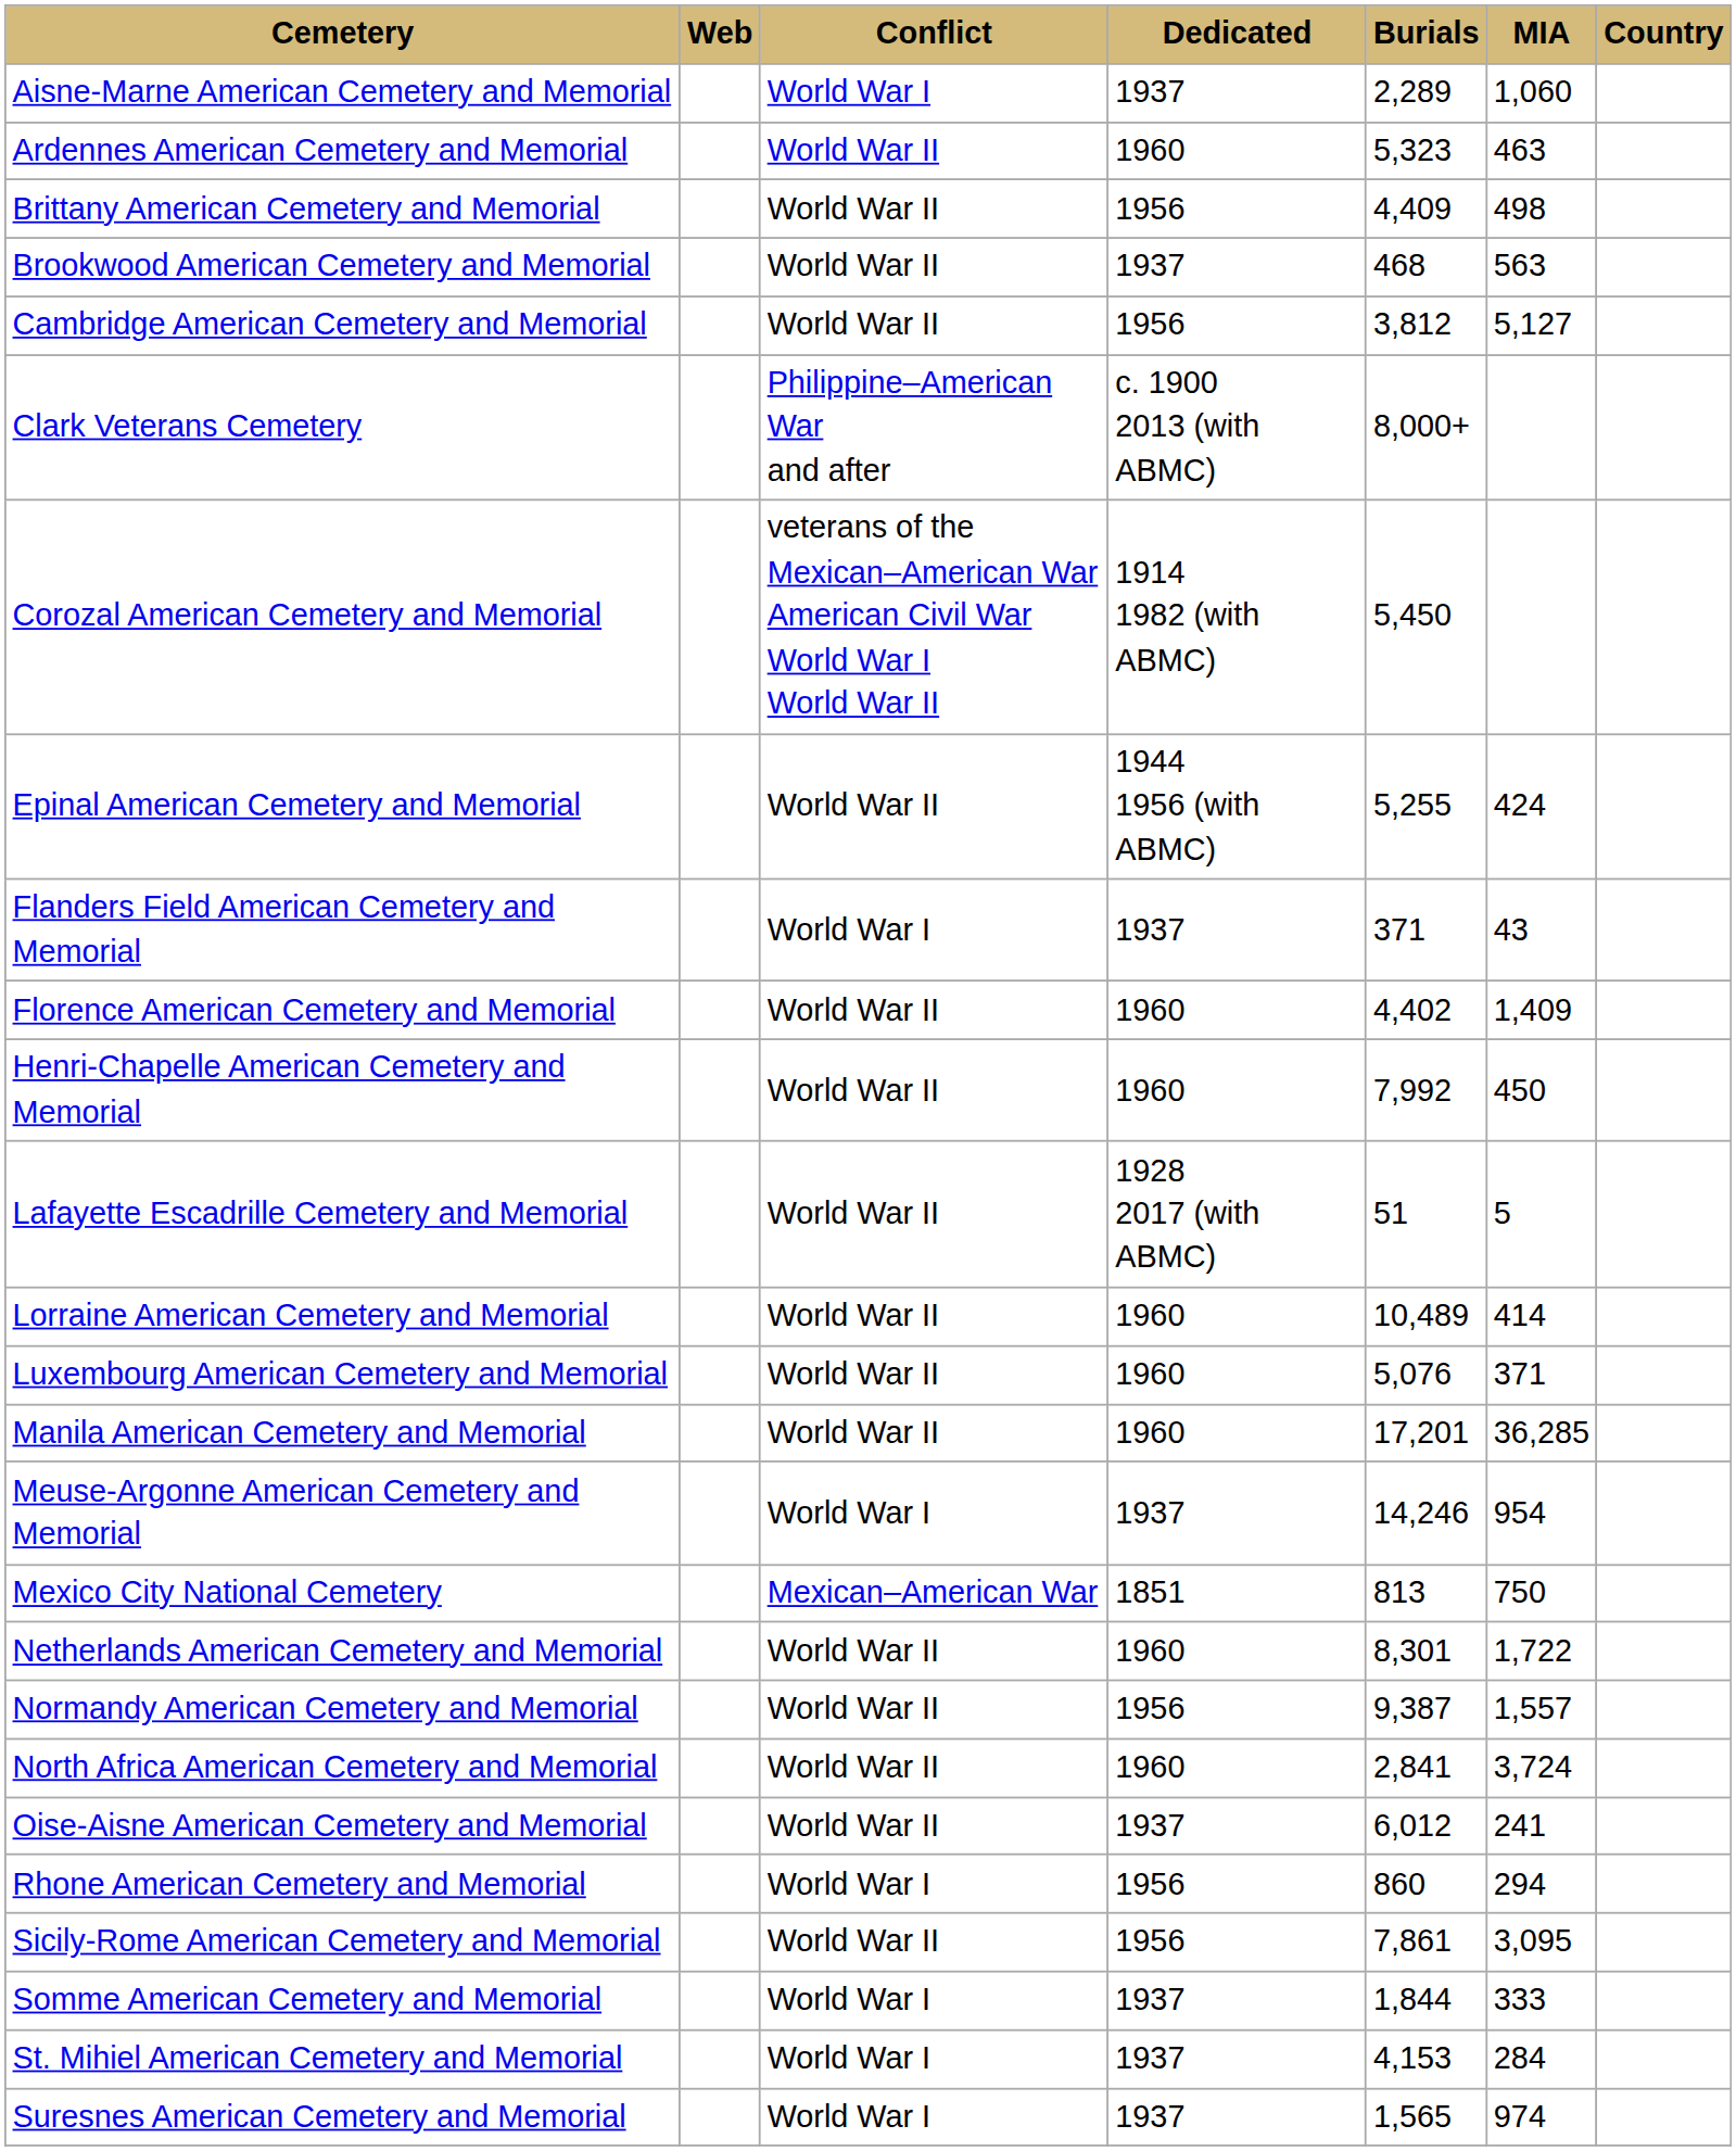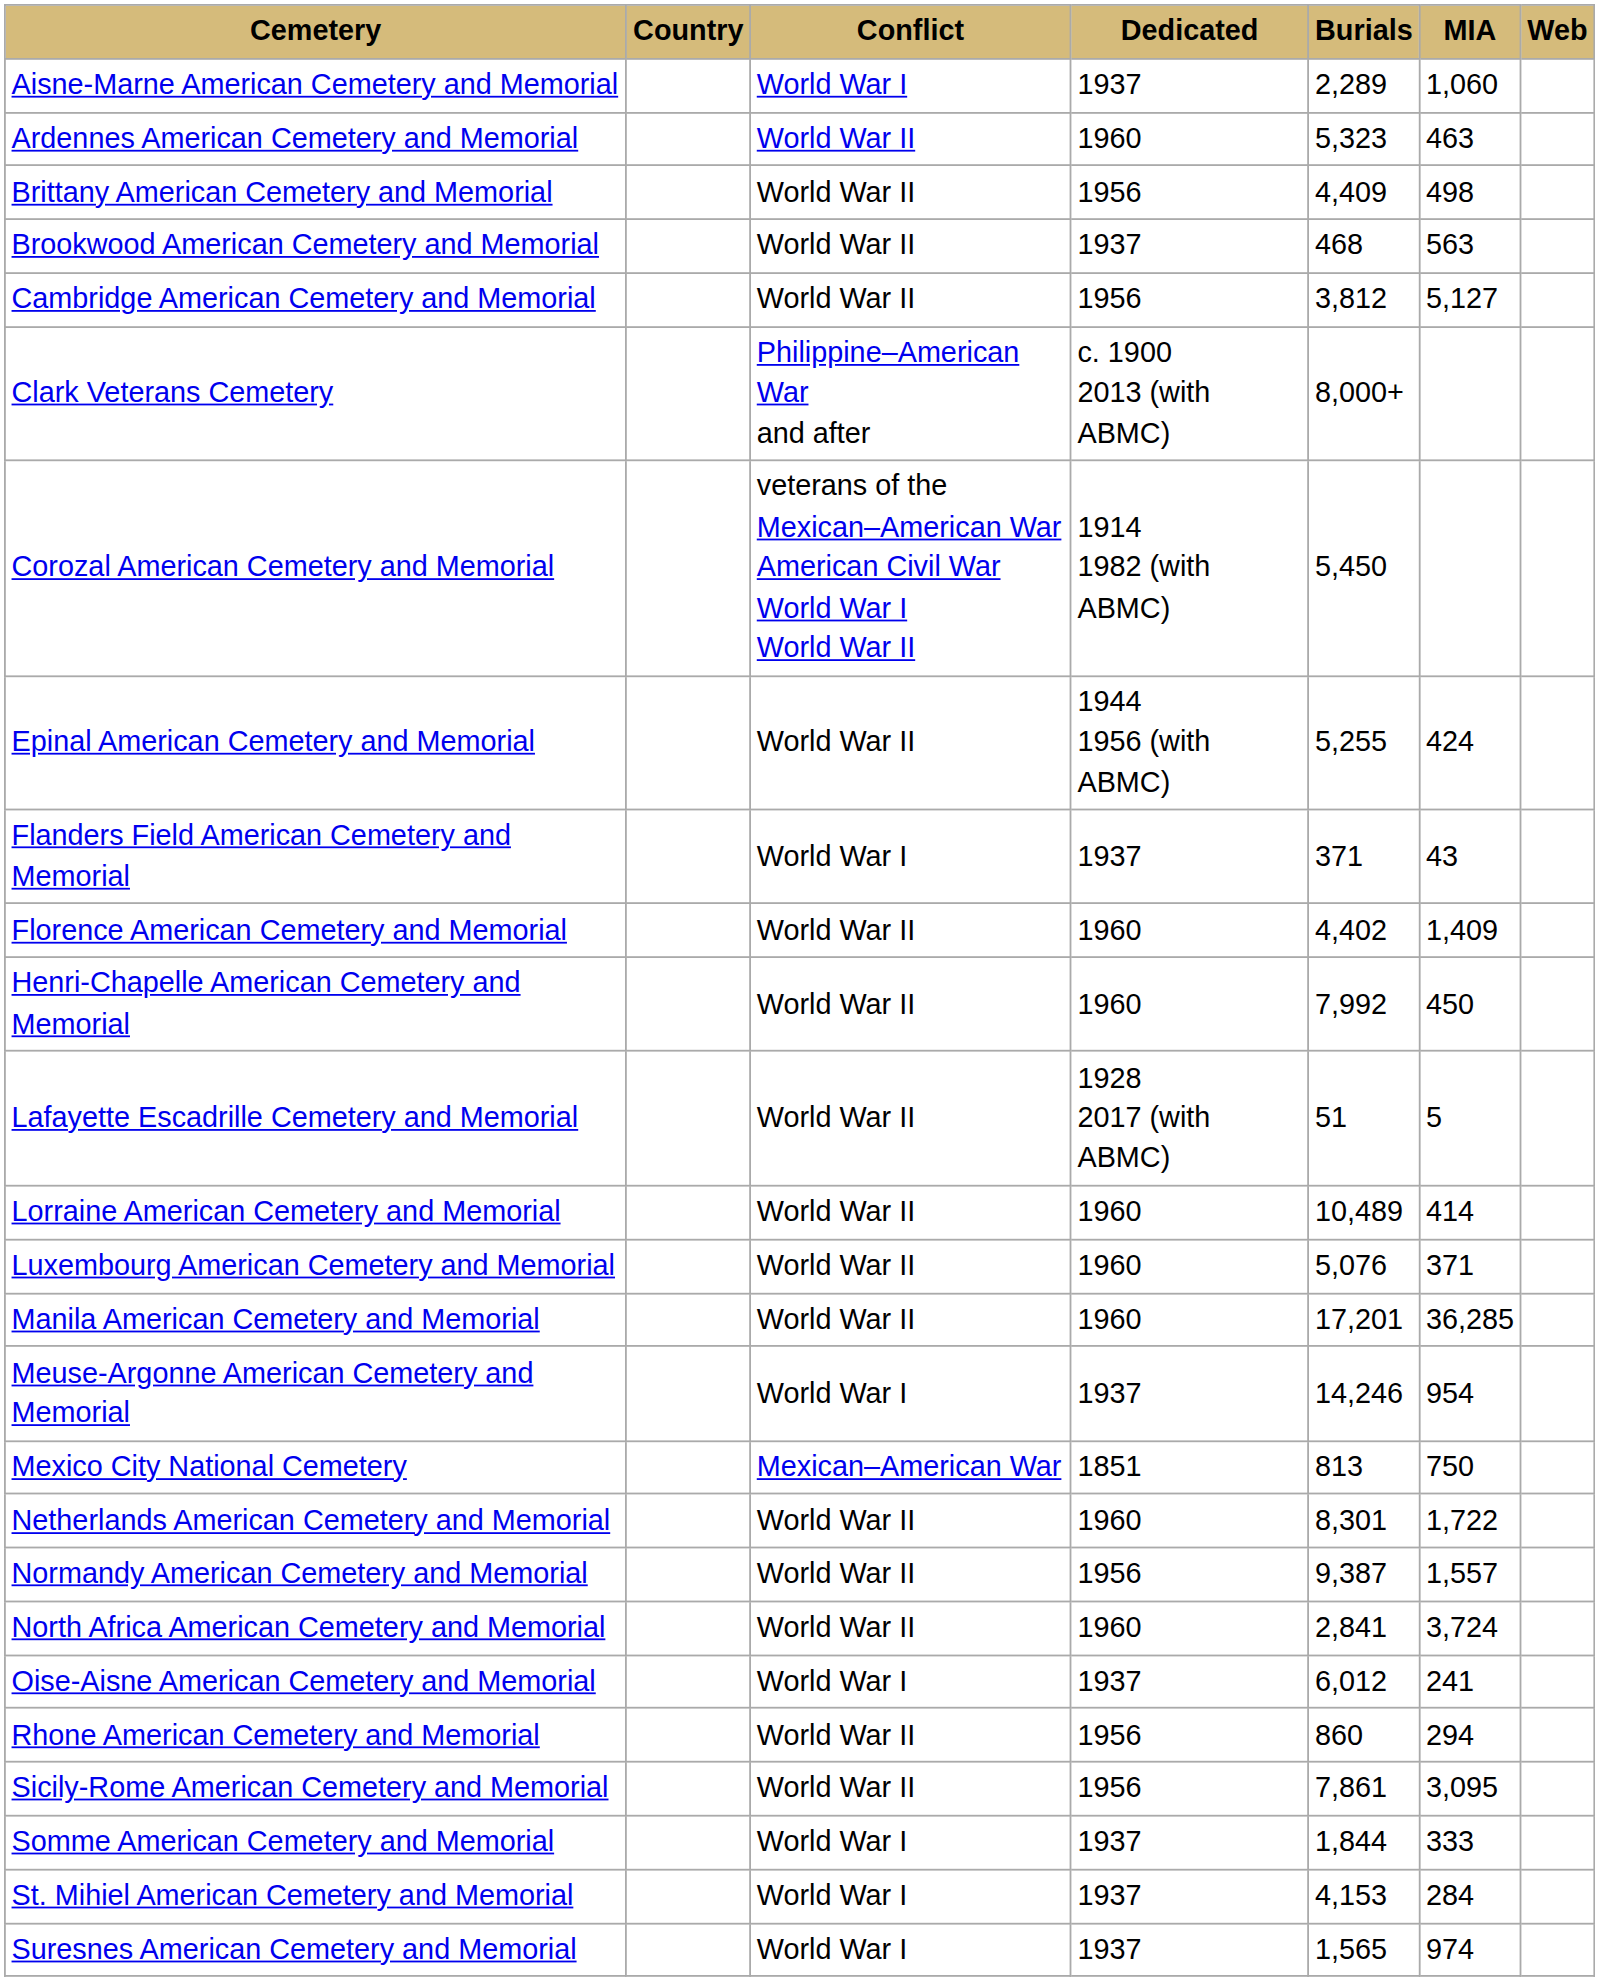 <table class="wikitable sortable" style="width: 100%;line-height:1.4em;">
 <tr>
 <th ! scope="col" style="background-color: #d5bb7b; color: #000000; white-space:nowrap;">Cemetery</th>
-<th ! scope="col" style="background-color: #d5bb7b; color: #000000;" class="unsortable">Web</th>
+<th ! scope="col" style="background-color: #d5bb7b; color: #000000; white-space:nowrap;">Country</th>
 <th ! scope="col" style="background-color: #d5bb7b; color: #000000;">Conflict</th>
 <th ! scope="col" style="background-color: #d5bb7b; color: #000000;">Dedicated</th>
 <th ! scope="col" style="background-color: #d5bb7b; color: #000000;">Burials</th>
 <th ! scope="col" style="background-color: #d5bb7b; color: #000000;">MIA</th>
-<th ! scope="col" style="background-color: #d5bb7b; color: #000000; white-space:nowrap;">Country</th>
+<th ! scope="col" style="background-color: #d5bb7b; color: #000000;" class="unsortable">Web</th>
 </tr>
 <tr style="background:#ffffff;">
 <td><a href='#'>Aisne-Marne American Cemetery and Memorial</a></td>
 <td></td>
 <td><a href='#'>World War I</a></td>
 <td>1937</td>
 <td>2,289</td>
 <td>1,060</td>
 <td></td>
 </tr>
 <tr style="background:#ffffff;">
 <td><a href='#'>Ardennes American Cemetery and Memorial</a></td>
 <td></td>
 <td><a href='#'>World War II</a></td>
 <td>1960</td>
 <td>5,323</td>
 <td>463</td>
 <td></td>
 </tr>
 <tr style="background:#ffffff;">
 <td><a href='#'>Brittany American Cemetery and Memorial</a></td>
 <td></td>
 <td>World War II</td>
 <td>1956</td>
 <td>4,409</td>
 <td>498</td>
 <td></td>
 </tr>
 <tr style="background:#ffffff;">
 <td><a href='#'>Brookwood American Cemetery and Memorial</a></td>
 <td></td>
 <td>World War II</td>
 <td>1937</td>
 <td>468</td>
 <td>563</td>
 <td></td>
 </tr>
 <tr style="background:#ffffff;">
 <td><a href='#'>Cambridge American Cemetery and Memorial</a></td>
 <td></td>
 <td>World War II</td>
 <td>1956</td>
 <td>3,812</td>
 <td>5,127</td>
 <td></td>
 </tr>
 <tr style="background:#ffffff;">
 <td><a href='#'>Clark Veterans Cemetery</a></td>
 <td></td>
 <td><a href='#'>Philippine–American War</a><br>and after</td>
 <td>c. 1900<br>2013 (with ABMC)</td>
 <td>8,000+</td>
 <td></td>
 <td></td>
 </tr>
 <tr style="background:#ffffff;">
 <td><a href='#'>Corozal American Cemetery and Memorial</a></td>
 <td></td>
 <td>veterans of the<br><a href='#'>Mexican–American War</a><br><a href='#'>American Civil War</a><br><a href='#'>World War I</a><br><a href='#'>World War II</a></td>
 <td>1914<br>1982 (with ABMC)</td>
 <td>5,450</td>
 <td></td>
 <td></td>
 </tr>
 <tr style="background:#ffffff;">
 <td><a href='#'>Epinal American Cemetery and Memorial</a></td>
 <td></td>
 <td>World War II</td>
 <td>1944<br>1956 (with ABMC)</td>
 <td>5,255</td>
 <td>424</td>
 <td></td>
 </tr>
 <tr style="background:#ffffff;">
 <td><a href='#'>Flanders Field American Cemetery and Memorial</a></td>
 <td></td>
 <td>World War I</td>
 <td>1937</td>
 <td>371</td>
 <td>43</td>
 <td></td>
 </tr>
 <tr style="background:#ffffff;">
 <td><a href='#'>Florence American Cemetery and Memorial</a></td>
 <td></td>
 <td>World War II</td>
 <td>1960</td>
 <td>4,402</td>
 <td>1,409</td>
 <td></td>
 </tr>
 <tr style="background:#ffffff;">
 <td><a href='#'>Henri-Chapelle American Cemetery and Memorial</a></td>
 <td></td>
 <td>World War II</td>
 <td>1960</td>
 <td>7,992</td>
 <td>450</td>
 <td></td>
 </tr>
 <tr style="background:#ffffff;">
 <td><a href='#'>Lafayette Escadrille Cemetery and Memorial</a></td>
 <td></td>
 <td>World War II</td>
 <td>1928 <br>2017 (with ABMC)</td>
 <td>51</td>
 <td>5</td>
 <td></td>
 </tr>
 <tr style="background:#ffffff;">
 <td><a href='#'>Lorraine American Cemetery and Memorial</a></td>
 <td></td>
 <td>World War II</td>
 <td>1960</td>
 <td>10,489</td>
 <td>414</td>
 <td></td>
 </tr>
 <tr style="background:#ffffff;">
 <td><a href='#'>Luxembourg American Cemetery and Memorial</a></td>
 <td></td>
 <td>World War II</td>
 <td>1960</td>
 <td>5,076</td>
 <td>371</td>
 <td></td>
 </tr>
 <tr style="background:#ffffff;">
 <td><a href='#'>Manila American Cemetery and Memorial</a></td>
 <td></td>
 <td>World War II</td>
 <td>1960</td>
 <td>17,201</td>
 <td>36,285</td>
 <td></td>
 </tr>
 <tr style="background:#ffffff;">
 <td><a href='#'>Meuse-Argonne American Cemetery and Memorial</a></td>
 <td></td>
 <td>World War I</td>
 <td>1937</td>
 <td>14,246</td>
 <td>954</td>
 <td></td>
 </tr>
 <tr style="background:#ffffff;">
 <td><a href='#'>Mexico City National Cemetery</a></td>
 <td></td>
 <td><a href='#'>Mexican–American War</a></td>
 <td>1851</td>
 <td>813</td>
 <td>750</td>
 <td></td>
 </tr>
 <tr style="background:#ffffff;">
 <td><a href='#'>Netherlands American Cemetery and Memorial</a></td>
 <td></td>
 <td>World War II</td>
 <td>1960</td>
 <td>8,301</td>
 <td>1,722</td>
 <td></td>
 </tr>
 <tr style="background:#ffffff;">
 <td><a href='#'>Normandy American Cemetery and Memorial</a></td>
 <td></td>
 <td>World War II</td>
 <td>1956</td>
 <td>9,387</td>
 <td>1,557</td>
 <td></td>
 </tr>
 <tr style="background:#ffffff;">
 <td><a href='#'>North Africa American Cemetery and Memorial</a></td>
 <td></td>
 <td>World War II</td>
 <td>1960</td>
 <td>2,841</td>
 <td>3,724</td>
 <td></td>
 </tr>
 <tr style="background:#ffffff;">
 <td><a href='#'>Oise-Aisne American Cemetery and Memorial</a></td>
 <td></td>
-<td>World War II</td>
+<td>World War I</td>
 <td>1937</td>
 <td>6,012</td>
 <td>241</td>
 <td></td>
 </tr>
 <tr style="background:#ffffff;">
 <td><a href='#'>Rhone American Cemetery and Memorial</a></td>
 <td></td>
-<td>World War I</td>
+<td>World War II</td>
 <td>1956</td>
 <td>860</td>
 <td>294</td>
 <td></td>
 </tr>
 <tr style="background:#ffffff;">
 <td><a href='#'>Sicily-Rome American Cemetery and Memorial</a></td>
 <td></td>
 <td>World War II</td>
 <td>1956</td>
 <td>7,861</td>
 <td>3,095</td>
 <td></td>
 </tr>
 <tr style="background:#ffffff;">
 <td><a href='#'>Somme American Cemetery and Memorial</a></td>
 <td></td>
 <td>World War I</td>
 <td>1937</td>
 <td>1,844</td>
 <td>333</td>
 <td></td>
 </tr>
 <tr style="background:#ffffff;">
 <td><a href='#'>St. Mihiel American Cemetery and Memorial</a></td>
 <td></td>
 <td>World War I</td>
 <td>1937</td>
 <td>4,153</td>
 <td>284</td>
 <td></td>
 </tr>
 <tr style="background:#ffffff;">
 <td><a href='#'>Suresnes American Cemetery and Memorial</a></td>
 <td></td>
 <td>World War I</td>
 <td>1937</td>
 <td>1,565</td>
 <td>974</td>
 <td></td>
 </tr>
 </table>
